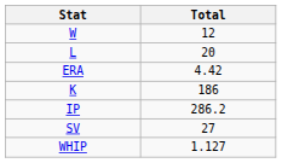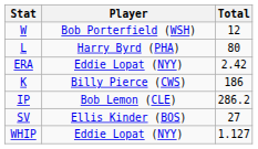 <table class="wikitable" style="text-align:center;">
 <tr>
 <th style="width:15%;">Stat</th>
+<th>Player</th>
 <th style="width:15%;">Total</th>
 </tr>
 <tr>
 <td><a href='#'>W</a></td>
+<td><a href='#'>Bob Porterfield</a> (<a href='#'>WSH</a>)</td>
 <td>12</td>
 </tr>
 <tr>
 <td><a href='#'>L</a></td>
-<td>20</td>
+<td><a href='#'>Harry Byrd</a> (<a href='#'>PHA</a>)</td>
+<td>80</td>
 </tr>
 <tr>
 <td><a href='#'>ERA</a></td>
-<td>4.42</td>
+<td><a href='#'>Eddie Lopat</a> (<a href='#'>NYY</a>)</td>
+<td>2.42</td>
 </tr>
 <tr>
 <td><a href='#'>K</a></td>
+<td><a href='#'>Billy Pierce</a> (<a href='#'>CWS</a>)</td>
 <td>186</td>
 </tr>
 <tr>
 <td><a href='#'>IP</a></td>
+<td><a href='#'>Bob Lemon</a> (<a href='#'>CLE</a>)</td>
 <td>286.2</td>
 </tr>
 <tr>
 <td><a href='#'>SV</a></td>
+<td><a href='#'>Ellis Kinder</a> (<a href='#'>BOS</a>)</td>
 <td>27</td>
 </tr>
 <tr>
 <td><a href='#'>WHIP</a></td>
+<td><a href='#'>Eddie Lopat</a> (<a href='#'>NYY</a>)</td>
 <td>1.127</td>
 </tr>
 </table>
